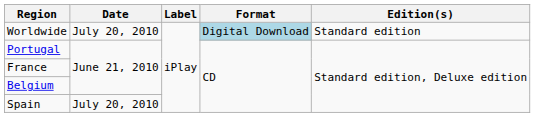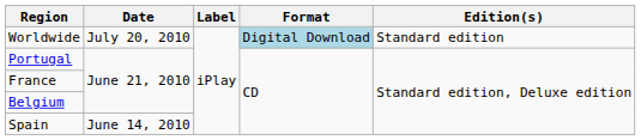 <table class="wikitable">
 <tr>
 <th>Region</th>
 <th>Date</th>
 <th>Label</th>
 <th>Format</th>
 <th>Edition(s)</th>
 </tr>
 <tr>
 <td>Worldwide</td>
 <td>July 20, 2010</td>
 <td rowspan="5">iPlay</td>
 <td style="background: lightblue;">Digital Download</td>
 <td>Standard edition</td>
 </tr>
 <tr>
 <td><a href='#'>Portugal</a></td>
 <td rowspan="3">June 21, 2010</td>
 <td rowspan="4">CD</td>
 <td rowspan="4">Standard edition, Deluxe edition</td>
 </tr>
 <tr>
 <td>France</td>
 </tr>
 <tr>
 <td><a href='#'>Belgium</a></td>
 </tr>
 <tr>
 <td>Spain</td>
-<td>July 20, 2010</td>
+<td>June 14, 2010</td>
 </tr>
 </table>
